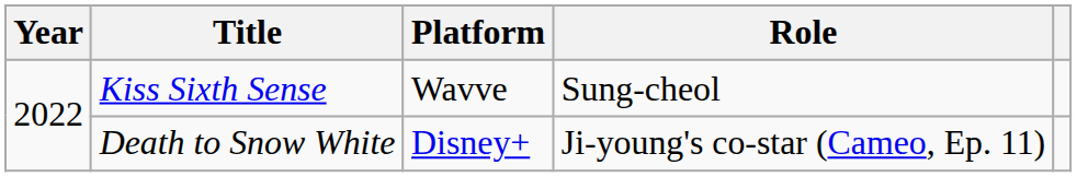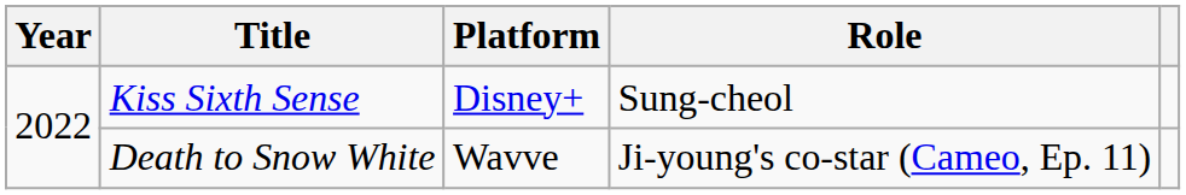 <table class="wikitable sortable plainrowheaders">
 <tr>
 <th scope="col">Year</th>
 <th scope="col">Title</th>
 <th scope="col">Platform</th>
 <th scope="col">Role</th>
 <th scope="col" class="unsortable"></th>
 </tr>
 <tr>
 <td rowspan="2">2022</td>
 <td><em><a href='#'>Kiss Sixth Sense</a></em></td>
-<td>Wavve</td>
+<td><a href='#'>Disney+</a></td>
 <td>Sung-cheol</td>
 <td></td>
 </tr>
 <tr>
 <td><em>Death to Snow White</em></td>
-<td><a href='#'>Disney+</a></td>
+<td>Wavve</td>
 <td>Ji-young's co-star (<a href='#'>Cameo</a>, Ep. 11)</td>
 <td></td>
 </tr>
 </table>
